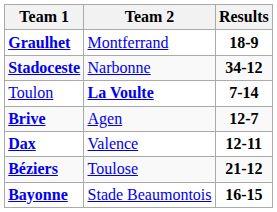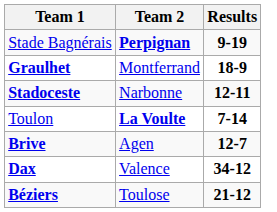 <table class="wikitable">
 <tr>
 <th>Team 1</th>
 <th>Team 2</th>
 <th>Results</th>
+</tr>
+<tr>
+<td><a href='#'>Stade Bagnérais</a></td>
+<td><strong><a href='#'>Perpignan</a></strong></td>
+<td align="center"><strong>9-19</strong></td>
 </tr>
 <tr bgcolor="white">
 <td><strong><a href='#'>Graulhet</a></strong></td>
 <td><a href='#'>Montferrand</a></td>
 <td align="center"><strong>18-9</strong></td>
 </tr>
 <tr>
 <td><strong><a href='#'>Stadoceste</a></strong></td>
 <td><a href='#'>Narbonne</a></td>
-<td align="center"><strong>34-12</strong></td>
+<td align="center"><strong>12-11</strong></td>
 </tr>
 <tr bgcolor="white">
 <td><a href='#'>Toulon</a></td>
 <td><strong><a href='#'>La Voulte</a></strong></td>
 <td align="center"><strong>7-14</strong></td>
 </tr>
 <tr>
 <td><strong><a href='#'>Brive</a></strong></td>
 <td><a href='#'>Agen</a></td>
 <td align="center"><strong>12-7</strong></td>
 </tr>
 <tr bgcolor="white">
 <td><strong><a href='#'>Dax</a></strong></td>
 <td><a href='#'>Valence</a></td>
-<td align="center"><strong>12-11</strong></td>
+<td align="center"><strong>34-12</strong></td>
 </tr>
 <tr>
 <td><strong><a href='#'>Béziers</a></strong></td>
 <td><a href='#'>Toulose</a></td>
 <td align="center"><strong>21-12</strong></td>
 </tr>
-<tr bgcolor="white">
-<td><strong><a href='#'>Bayonne</a></strong></td>
-<td><a href='#'>Stade Beaumontois</a></td>
-<td align="center"><strong>16-15</strong></td>
-</tr>
 </table>
